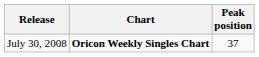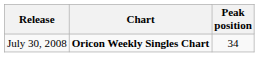 <table class="wikitable">
 <tr>
 <th align="left">Release</th>
 <th align="left">Chart</th>
 <th align="left">Peak<br>position</th>
 </tr>
 <tr>
 <td align="left">July 30, 2008</td>
 <td align="left"><strong>Oricon Weekly Singles Chart</strong></td>
-<td align="center">37</td>
+<td align="center">34</td>
 </tr>
 </table>
